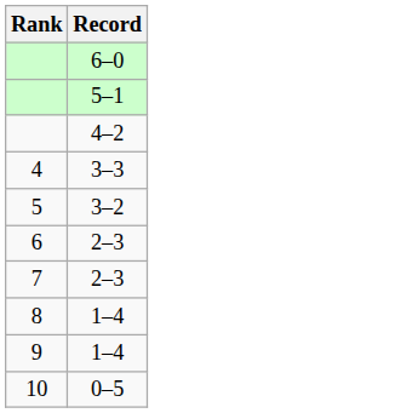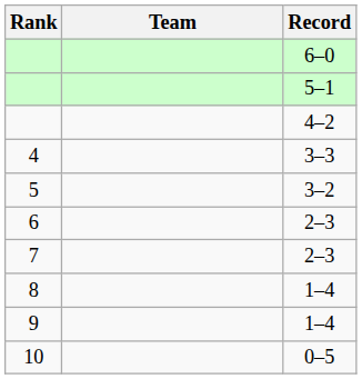 <table class="wikitable" style="font-size:90%;">
 <tr>
 <th>Rank</th>
+<th width=150px>Team</th>
 <th>Record</th>
 </tr>
 <tr bgcolor=ccffcc>
 <td align=center></td>
+<td></td>
 <td align=center>6–0</td>
 </tr>
 <tr bgcolor=ccffcc>
 <td align=center></td>
+<td></td>
 <td align=center>5–1</td>
 </tr>
 <tr>
 <td align=center></td>
+<td></td>
 <td align=center>4–2</td>
 </tr>
 <tr>
 <td align=center>4</td>
+<td></td>
 <td align=center>3–3</td>
 </tr>
 <tr>
 <td align=center>5</td>
+<td></td>
 <td align=center>3–2</td>
 </tr>
 <tr>
 <td align=center>6</td>
+<td></td>
 <td align=center>2–3</td>
 </tr>
 <tr>
 <td align=center>7</td>
+<td></td>
 <td align=center>2–3</td>
 </tr>
 <tr>
 <td align=center>8</td>
+<td></td>
 <td align=center>1–4</td>
 </tr>
 <tr>
 <td align=center>9</td>
+<td></td>
 <td align=center>1–4</td>
 </tr>
 <tr>
 <td align=center>10</td>
+<td></td>
 <td align=center>0–5</td>
 </tr>
 </table>
